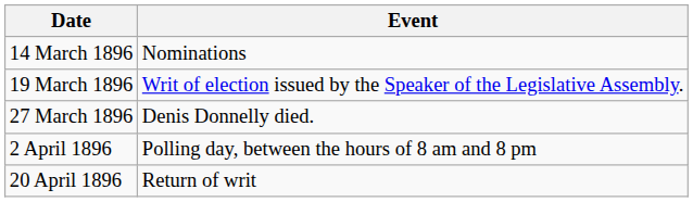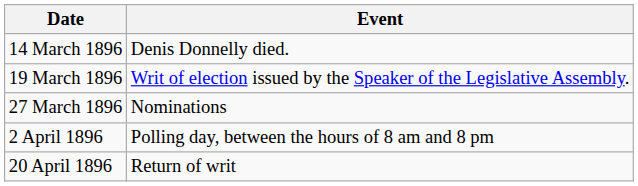 <table class="wikitable">
 <tr>
 <th>Date</th>
 <th>Event</th>
 </tr>
 <tr>
 <td>14 March 1896</td>
-<td>Nominations</td>
+<td>Denis Donnelly died.</td>
 </tr>
 <tr>
 <td>19 March 1896</td>
 <td><a href='#'>Writ of election</a> issued by the <a href='#'>Speaker of the Legislative Assembly</a>.</td>
 </tr>
 <tr>
 <td>27 March 1896</td>
-<td>Denis Donnelly died.</td>
+<td>Nominations</td>
 </tr>
 <tr>
 <td>2 April 1896</td>
 <td>Polling day, between the hours of 8 am and 8 pm</td>
 </tr>
 <tr>
 <td>20 April 1896</td>
 <td>Return of writ</td>
 </tr>
 </table>
